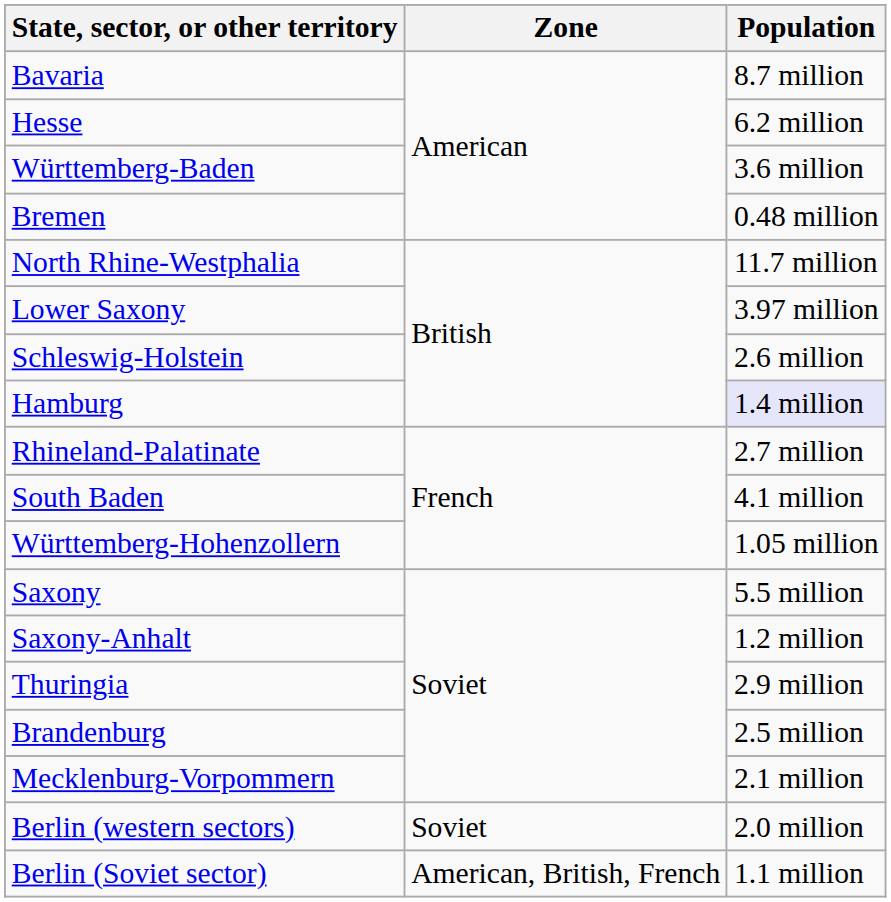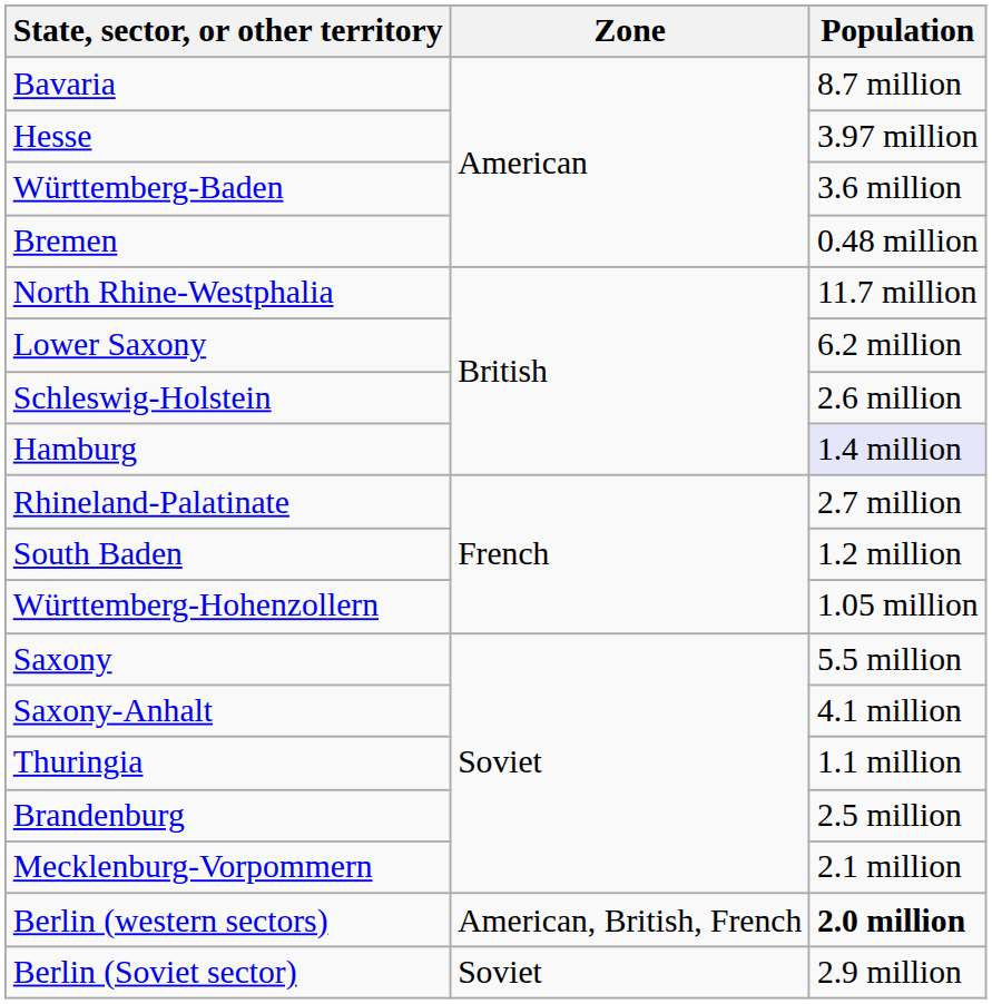 <table class="wikitable sortable">
 <tr>
 <th>State, sector, or other territory</th>
 <th>Zone</th>
 <th>Population</th>
 </tr>
 <tr>
 <td><a href='#'>Bavaria</a></td>
 <td rowspan="4">American</td>
 <td>8.7 million</td>
 </tr>
 <tr>
 <td><a href='#'>Hesse</a></td>
-<td>6.2 million</td>
+<td>3.97 million</td>
 </tr>
 <tr>
 <td><a href='#'>Württemberg-Baden</a></td>
 <td>3.6 million</td>
 </tr>
 <tr>
 <td><a href='#'>Bremen</a></td>
 <td>0.48 million</td>
 </tr>
 <tr>
 <td><a href='#'>North Rhine-Westphalia</a></td>
 <td rowspan="4">British</td>
 <td>11.7 million</td>
 </tr>
 <tr>
 <td><a href='#'>Lower Saxony</a></td>
-<td>3.97 million</td>
+<td>6.2 million</td>
 </tr>
 <tr>
 <td><a href='#'>Schleswig-Holstein</a></td>
 <td>2.6 million</td>
 </tr>
 <tr>
 <td><a href='#'>Hamburg</a></td>
 <td style="background: lavender;">1.4 million</td>
 </tr>
 <tr>
 <td><a href='#'>Rhineland-Palatinate</a></td>
 <td rowspan="3">French</td>
 <td>2.7 million</td>
 </tr>
 <tr>
 <td><a href='#'>South Baden</a></td>
-<td>4.1 million</td>
+<td>1.2 million</td>
 </tr>
 <tr>
 <td><a href='#'>Württemberg-Hohenzollern</a></td>
 <td>1.05 million</td>
 </tr>
 <tr>
 <td><a href='#'>Saxony</a></td>
 <td rowspan="5">Soviet</td>
 <td>5.5 million</td>
 </tr>
 <tr>
 <td><a href='#'>Saxony-Anhalt</a></td>
-<td>1.2 million</td>
+<td>4.1 million</td>
 </tr>
 <tr>
 <td><a href='#'>Thuringia</a></td>
-<td>2.9 million</td>
+<td>1.1 million</td>
 </tr>
 <tr>
 <td><a href='#'>Brandenburg</a></td>
 <td>2.5 million</td>
 </tr>
 <tr>
 <td><a href='#'>Mecklenburg-Vorpommern</a></td>
 <td>2.1 million</td>
 </tr>
 <tr>
 <td><a href='#'>Berlin (western sectors)</a></td>
-<td>Soviet</td>
-<td>2.0 million</td>
+<td>American, British, French</td>
+<td><strong>2.0 million</strong></td>
 </tr>
 <tr>
 <td><a href='#'>Berlin (Soviet sector)</a></td>
-<td>American, British, French</td>
-<td>1.1 million</td>
+<td>Soviet</td>
+<td>2.9 million</td>
 </tr>
 </table>
